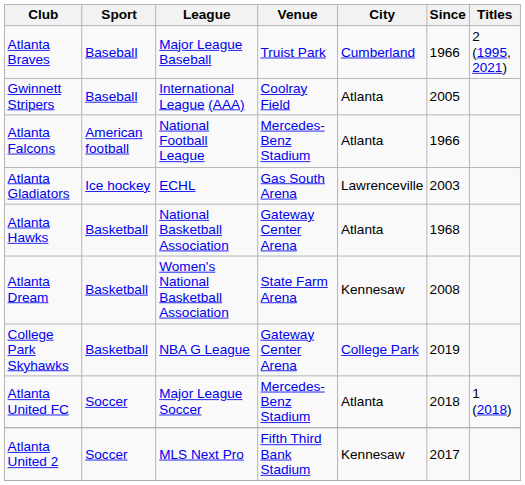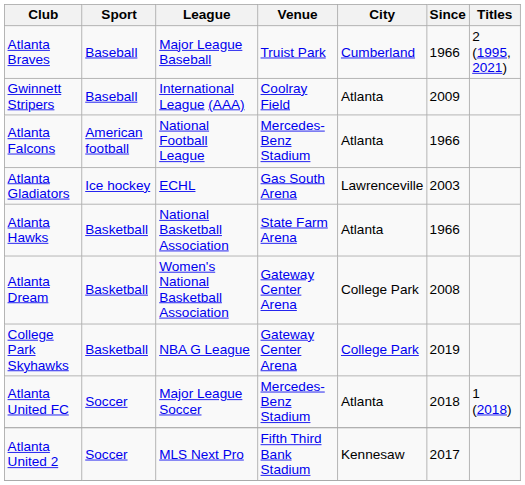 <table class="wikitable sortable">
 <tr>
 <th>Club</th>
 <th>Sport</th>
 <th>League</th>
 <th>Venue</th>
 <th>City</th>
 <th>Since</th>
 <th>Titles</th>
 </tr>
 <tr>
 <td><a href='#'>Atlanta Braves</a></td>
 <td><a href='#'>Baseball</a></td>
 <td><a href='#'>Major League Baseball</a></td>
 <td><a href='#'>Truist Park</a></td>
 <td><a href='#'>Cumberland</a></td>
 <td>1966</td>
 <td>2 (<a href='#'>1995</a>, <a href='#'>2021</a>)</td>
 </tr>
 <tr>
 <td><a href='#'>Gwinnett Stripers</a></td>
 <td><a href='#'>Baseball</a></td>
 <td><a href='#'>International League</a> <a href='#'>(AAA)</a></td>
 <td><a href='#'>Coolray Field</a></td>
 <td>Atlanta</td>
-<td>2005</td>
+<td>2009</td>
 <td></td>
 </tr>
 <tr>
 <td><a href='#'>Atlanta Falcons</a></td>
 <td><a href='#'>American football</a></td>
 <td><a href='#'>National Football League</a></td>
 <td><a href='#'>Mercedes-Benz Stadium</a></td>
 <td>Atlanta</td>
 <td>1966</td>
 <td></td>
 </tr>
 <tr>
 <td><a href='#'>Atlanta Gladiators</a></td>
 <td><a href='#'>Ice hockey</a></td>
 <td><a href='#'>ECHL</a></td>
 <td><a href='#'>Gas South Arena</a></td>
 <td>Lawrenceville</td>
 <td>2003</td>
 <td></td>
 </tr>
 <tr>
 <td><a href='#'>Atlanta Hawks</a></td>
 <td><a href='#'>Basketball</a></td>
 <td><a href='#'>National Basketball Association</a></td>
-<td><a href='#'>Gateway Center Arena</a></td>
+<td><a href='#'>State Farm Arena</a></td>
 <td>Atlanta</td>
-<td>1968</td>
+<td>1966</td>
 <td></td>
 </tr>
 <tr>
 <td><a href='#'>Atlanta Dream</a></td>
 <td><a href='#'>Basketball</a></td>
 <td><a href='#'>Women's National Basketball Association</a></td>
-<td><a href='#'>State Farm Arena</a></td>
-<td>Kennesaw</td>
+<td><a href='#'>Gateway Center Arena</a></td>
+<td>College Park</td>
 <td>2008</td>
 <td></td>
 </tr>
 <tr>
 <td><a href='#'>College Park Skyhawks</a></td>
 <td><a href='#'>Basketball</a></td>
 <td><a href='#'>NBA G League</a></td>
 <td><a href='#'>Gateway Center Arena</a></td>
 <td><a href='#'>College Park</a></td>
 <td>2019</td>
 <td></td>
 </tr>
 <tr>
 <td><a href='#'>Atlanta United FC</a></td>
 <td><a href='#'>Soccer</a></td>
 <td><a href='#'>Major League Soccer</a></td>
 <td><a href='#'>Mercedes-Benz Stadium</a></td>
 <td>Atlanta</td>
 <td>2018</td>
 <td>1 (<a href='#'>2018</a>)</td>
 </tr>
 <tr>
 </tr>
 <tr>
 <td><a href='#'>Atlanta United 2</a></td>
 <td><a href='#'>Soccer</a></td>
 <td><a href='#'>MLS Next Pro</a></td>
 <td><a href='#'>Fifth Third Bank Stadium</a></td>
 <td>Kennesaw</td>
 <td>2017</td>
 <td></td>
 </tr>
 <tr>
 </tr>
 </table>
